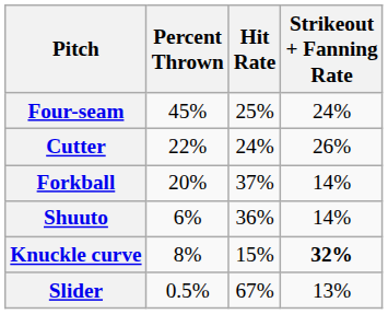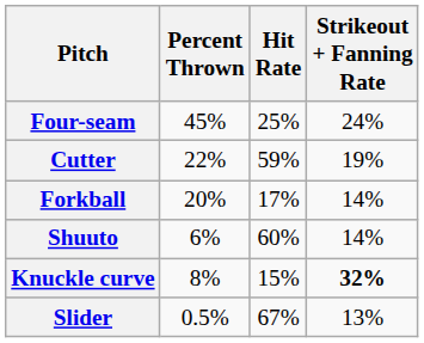 <table class="wikitable floatright" style="text-align:center; font-size:small;">
 <tr>
 <th>Pitch</th>
 <th>Percent <br> Thrown</th>
 <th>Hit <br> Rate</th>
 <th>Strikeout <br> + Fanning <br>Rate</th>
 </tr>
 <tr>
 <th><a href='#'>Four-seam</a></th>
 <td>45%</td>
 <td>25%</td>
 <td>24%</td>
 </tr>
 <tr>
 <th><a href='#'>Cutter</a></th>
 <td>22%</td>
-<td>24%</td>
-<td>26%</td>
+<td>59%</td>
+<td>19%</td>
 </tr>
 <tr>
 <th><a href='#'>Forkball</a></th>
 <td>20%</td>
-<td>37%</td>
+<td>17%</td>
 <td>14%</td>
 </tr>
 <tr>
 <th><a href='#'>Shuuto</a></th>
 <td>6%</td>
-<td>36%</td>
+<td>60%</td>
 <td>14%</td>
 </tr>
 <tr>
 <th><a href='#'>Knuckle curve</a></th>
 <td>8%</td>
 <td>15%</td>
 <td><strong>32%</strong></td>
 </tr>
 <tr>
 <th><a href='#'>Slider</a></th>
 <td>0.5%</td>
 <td>67%</td>
 <td>13%</td>
 </tr>
 </table>
